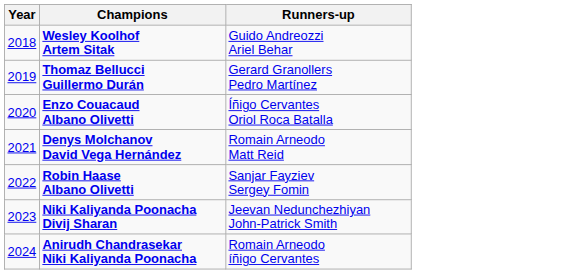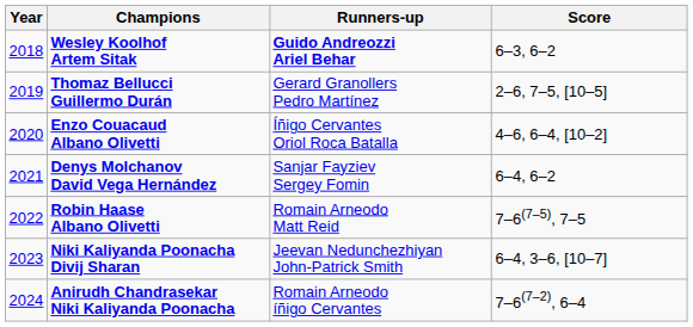 <table class="wikitable" style="font-size:90%">
 <tr>
 <th>Year</th>
 <th width="200">Champions</th>
 <th width="200">Runners-up</th>
+<th width="175">Score</th>
 </tr>
 <tr>
 <td><a href='#'>2018</a></td>
 <td> <strong><a href='#'>Wesley Koolhof</a></strong><br> <strong><a href='#'>Artem Sitak</a></strong></td>
-<td> <a href='#'>Guido Andreozzi</a><br> <a href='#'>Ariel Behar</a></td>
+<td><strong> <a href='#'>Guido Andreozzi</a><br> <a href='#'>Ariel Behar</a></strong></td>
+<td>6–3, 6–2</td>
 </tr>
 <tr>
 <td><a href='#'>2019</a></td>
 <td> <strong><a href='#'>Thomaz Bellucci</a></strong><br> <strong><a href='#'>Guillermo Durán</a></strong></td>
 <td> <a href='#'>Gerard Granollers</a><br> <a href='#'>Pedro Martínez</a></td>
+<td>2–6, 7–5, [10–5]</td>
 </tr>
 <tr>
 <td><a href='#'>2020</a></td>
 <td> <strong><a href='#'>Enzo Couacaud</a></strong><br> <strong><a href='#'>Albano Olivetti</a></strong></td>
 <td> <a href='#'>Íñigo Cervantes</a><br> <a href='#'>Oriol Roca Batalla</a></td>
+<td>4–6, 6–4, [10–2]</td>
 </tr>
 <tr>
 <td><a href='#'>2021</a></td>
 <td> <strong><a href='#'>Denys Molchanov</a></strong><br> <strong><a href='#'>David Vega Hernández</a></strong></td>
-<td> <a href='#'>Romain Arneodo</a><br> <a href='#'>Matt Reid</a></td>
+<td> <a href='#'>Sanjar Fayziev</a><br> <a href='#'>Sergey Fomin</a></td>
+<td>6–4, 6–2</td>
 </tr>
 <tr>
 <td><a href='#'>2022</a></td>
 <td> <strong><a href='#'>Robin Haase</a></strong><br> <strong><a href='#'>Albano Olivetti</a></strong></td>
-<td> <a href='#'>Sanjar Fayziev</a><br> <a href='#'>Sergey Fomin</a></td>
+<td> <a href='#'>Romain Arneodo</a><br> <a href='#'>Matt Reid</a></td>
+<td>7–6<sup>(7–5)</sup>, 7–5</td>
 </tr>
 <tr>
 <td><a href='#'>2023</a></td>
 <td> <strong><a href='#'>Niki Kaliyanda Poonacha</a></strong><br> <strong><a href='#'>Divij Sharan</a></strong></td>
 <td> <a href='#'>Jeevan Nedunchezhiyan</a><br> <a href='#'>John-Patrick Smith</a></td>
+<td>6–4, 3–6, [10–7]</td>
 </tr>
 <tr>
 <td><a href='#'>2024</a></td>
 <td> <strong><a href='#'>Anirudh Chandrasekar</a></strong><br> <strong><a href='#'>Niki Kaliyanda Poonacha</a></strong></td>
 <td> <a href='#'>Romain Arneodo</a><br> <a href='#'>íñigo Cervantes</a></td>
+<td>7–6<sup>(7–2)</sup>, 6–4</td>
 </tr>
 </table>
